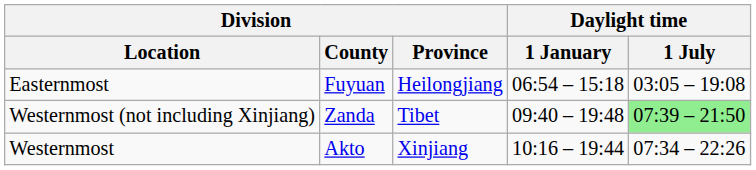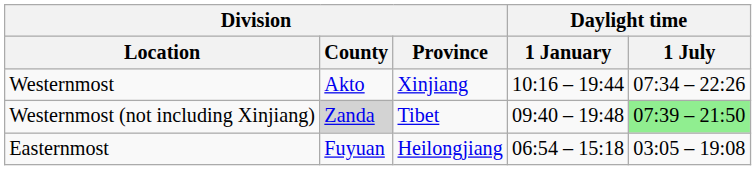 <table class=wikitable>
 <tr>
 <th colspan=3>Division</th>
 <th colspan=2>Daylight time</th>
 </tr>
 <tr>
 <th>Location</th>
 <th>County</th>
 <th>Province</th>
 <th>1 January</th>
 <th>1 July</th>
 </tr>
 <tr>
+<td>Westernmost</td>
+<td><a href='#'>Akto</a></td>
+<td><a href='#'>Xinjiang</a></td>
+<td>10:16 – 19:44</td>
+<td>07:34 – 22:26</td>
+</tr>
+<tr>
+<td>Westernmost (not including Xinjiang)</td>
+<td style="background: lightgrey;"><a href='#'>Zanda</a></td>
+<td><a href='#'>Tibet</a></td>
+<td>09:40 – 19:48</td>
+<td style="background: lightgreen;">07:39 – 21:50</td>
+</tr>
+<tr>
 <td>Easternmost</td>
 <td><a href='#'>Fuyuan</a></td>
 <td><a href='#'>Heilongjiang</a></td>
 <td>06:54 – 15:18</td>
 <td>03:05 – 19:08</td>
 </tr>
-<tr>
-<td>Westernmost (not including Xinjiang)</td>
-<td><a href='#'>Zanda</a></td>
-<td><a href='#'>Tibet</a></td>
-<td>09:40 – 19:48</td>
-<td style="background: lightgreen;">07:39 – 21:50</td>
-</tr>
-<tr>
-<td>Westernmost</td>
-<td><a href='#'>Akto</a></td>
-<td><a href='#'>Xinjiang</a></td>
-<td>10:16 – 19:44</td>
-<td>07:34 – 22:26</td>
-</tr>
 </table>
